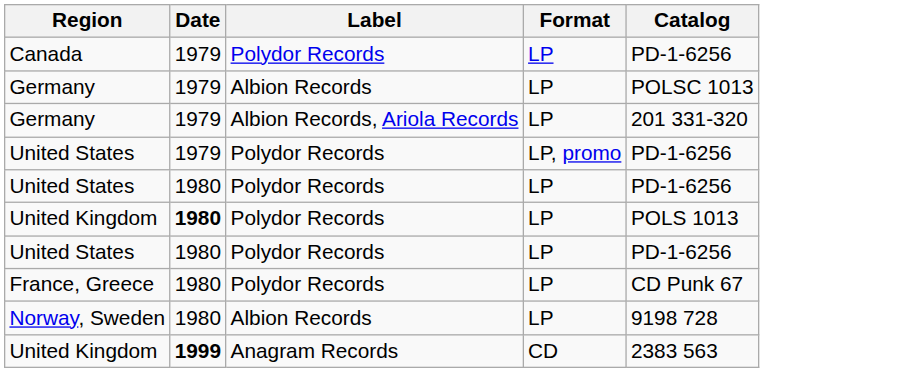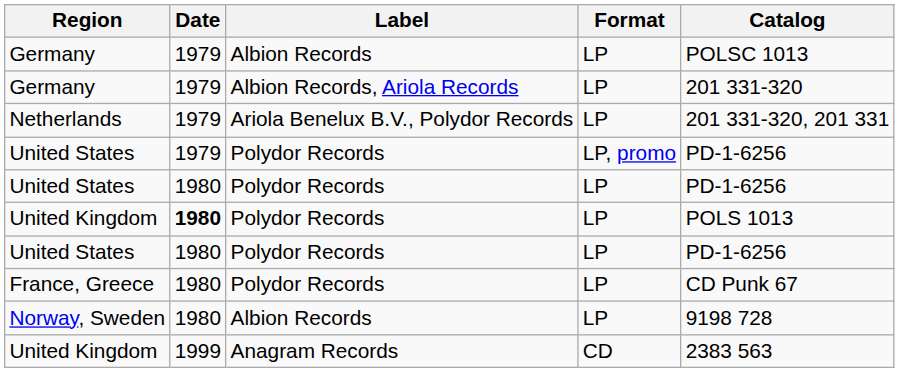 <table class="wikitable sortable">
 <tr>
 <th>Region</th>
 <th>Date</th>
 <th>Label</th>
 <th>Format</th>
 <th>Catalog</th>
-</tr>
-<tr>
-<td>Canada</td>
-<td>1979</td>
-<td><a href='#'>Polydor Records</a></td>
-<td><a href='#'>LP</a></td>
-<td>PD-1-6256</td>
 </tr>
 <tr>
 <td>Germany</td>
 <td>1979</td>
 <td>Albion Records</td>
 <td>LP</td>
 <td>POLSC 1013</td>
 </tr>
 <tr>
 <td>Germany</td>
 <td>1979</td>
 <td>Albion Records, <a href='#'>Ariola Records</a></td>
 <td>LP</td>
 <td>201 331-320</td>
+</tr>
+<tr>
+<td>Netherlands</td>
+<td>1979</td>
+<td>Ariola Benelux B.V., Polydor Records</td>
+<td>LP</td>
+<td>201 331-320, 201 331</td>
 </tr>
 <tr>
 <td>United States</td>
 <td>1979</td>
 <td>Polydor Records</td>
 <td>LP, <a href='#'>promo</a></td>
 <td>PD-1-6256</td>
 </tr>
 <tr>
 <td>United States</td>
 <td>1980</td>
 <td>Polydor Records</td>
 <td>LP</td>
 <td>PD-1-6256</td>
 </tr>
 <tr>
 <td>United Kingdom</td>
 <td><strong>1980</strong></td>
 <td>Polydor Records</td>
 <td>LP</td>
 <td>POLS 1013</td>
 </tr>
 <tr>
 <td>United States</td>
 <td>1980</td>
 <td>Polydor Records</td>
 <td>LP</td>
 <td>PD-1-6256</td>
 </tr>
 <tr>
 <td>France, Greece</td>
 <td>1980</td>
 <td>Polydor Records</td>
 <td>LP</td>
 <td>CD Punk 67</td>
 </tr>
 <tr>
 <td><a href='#'>Norway</a>, Sweden</td>
 <td>1980</td>
 <td>Albion Records</td>
 <td>LP</td>
 <td>9198 728</td>
 </tr>
 <tr>
 <td>United Kingdom</td>
-<td><strong>1999</strong></td>
+<td>1999</td>
 <td>Anagram Records</td>
 <td>CD</td>
 <td>2383 563</td>
 </tr>
 </table>
